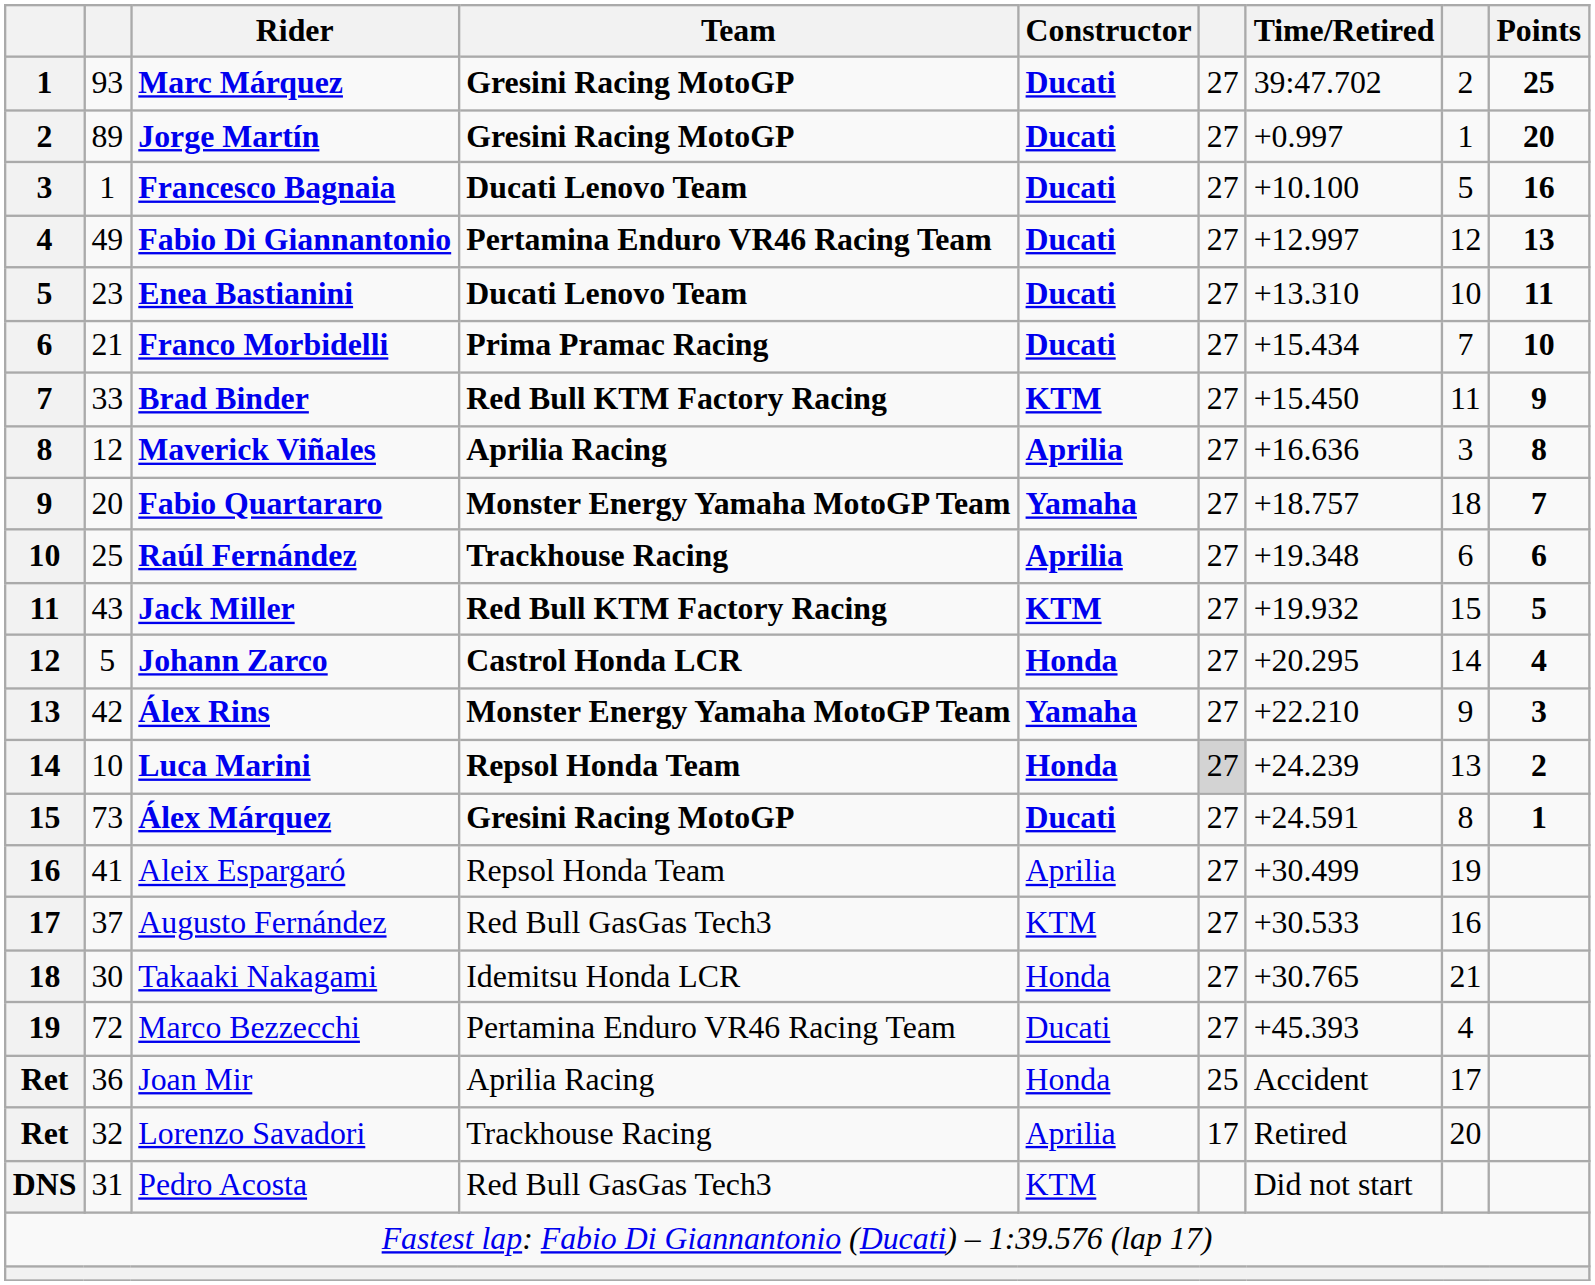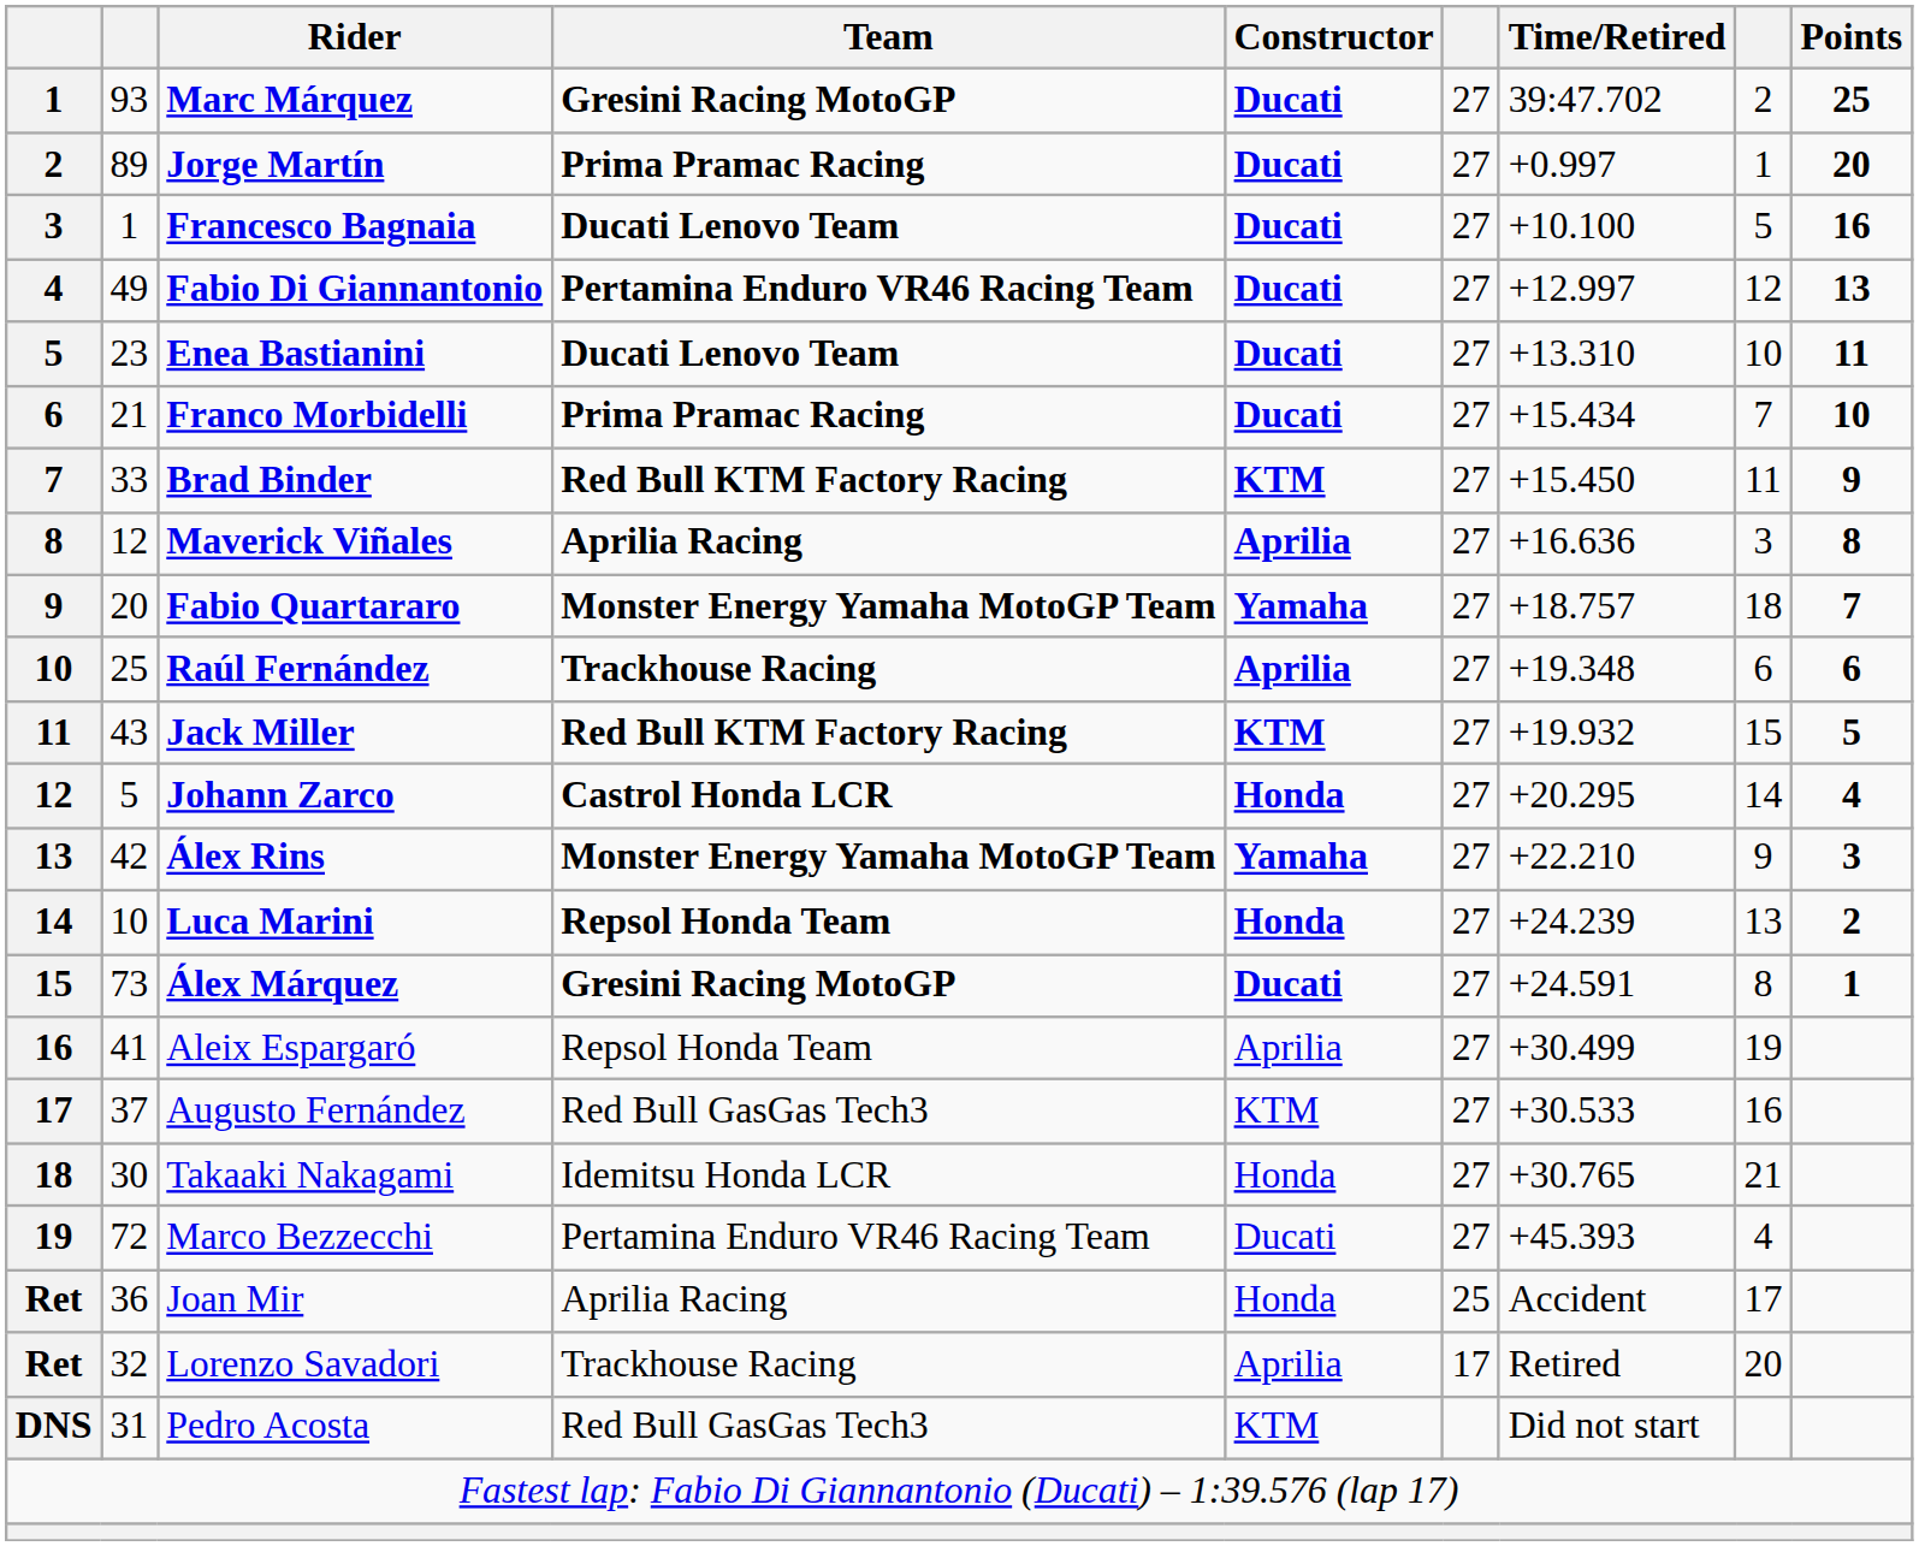 <table class="wikitable sortable" style="font-size: 85%;">
 <tr>
 <th scope="col"></th>
 <th scope="col"></th>
 <th scope="col">Rider</th>
 <th scope="col">Team</th>
 <th scope="col">Constructor</th>
 <th scope="col" class="unsortable"></th>
 <th scope="col" class="unsortable">Time/Retired</th>
 <th scope="col"></th>
 <th scope="col">Points</th>
 </tr>
 <tr>
 <th scope="row">1</th>
 <td align="center">93</td>
 <td data-sort-value="marqm"> <strong><a href='#'>Marc Márquez</a></strong></td>
 <td><strong>Gresini Racing MotoGP</strong></td>
 <td><strong><a href='#'>Ducati</a></strong></td>
 <td>27</td>
 <td>39:47.702</td>
 <td align="center">2</td>
 <td align="center"><strong>25</strong></td>
 </tr>
 <tr>
 <th scope="row">2</th>
 <td align="center">89</td>
 <td data-sort-value="mart"> <strong><a href='#'>Jorge Martín</a></strong></td>
-<td><strong>Gresini Racing MotoGP</strong></td>
+<td><strong>Prima Pramac Racing</strong></td>
 <td><strong><a href='#'>Ducati</a></strong></td>
 <td>27</td>
 <td>+0.997</td>
 <td align="center">1</td>
 <td align="center"><strong>20</strong></td>
 </tr>
 <tr>
 <th scope="row">3</th>
 <td align="center">1</td>
 <td data-sort-value="bag"> <strong><a href='#'>Francesco Bagnaia</a></strong></td>
 <td><strong>Ducati Lenovo Team</strong></td>
 <td><strong><a href='#'>Ducati</a></strong></td>
 <td>27</td>
 <td>+10.100</td>
 <td align="center">5</td>
 <td align="center"><strong>16</strong></td>
 </tr>
 <tr>
 <th scope="row">4</th>
 <td align="center">49</td>
 <td data-sort-value="dig"> <strong><a href='#'>Fabio Di Giannantonio</a></strong></td>
 <td><strong>Pertamina Enduro VR46 Racing Team</strong></td>
 <td><strong><a href='#'>Ducati</a></strong></td>
 <td>27</td>
 <td>+12.997</td>
 <td align="center">12</td>
 <td align="center"><strong>13</strong></td>
 </tr>
 <tr>
 <th scope="row">5</th>
 <td align="center">23</td>
 <td data-sort-value="bas"> <strong><a href='#'>Enea Bastianini</a></strong></td>
 <td><strong>Ducati Lenovo Team</strong></td>
 <td><strong><a href='#'>Ducati</a></strong></td>
 <td>27</td>
 <td>+13.310</td>
 <td align="center">10</td>
 <td align="center"><strong>11</strong></td>
 </tr>
 <tr>
 <th scope="row">6</th>
 <td align="center">21</td>
 <td data-sort-value="mor"> <strong><a href='#'>Franco Morbidelli</a></strong></td>
 <td><strong>Prima Pramac Racing</strong></td>
 <td><strong><a href='#'>Ducati</a></strong></td>
 <td>27</td>
 <td>+15.434</td>
 <td align="center">7</td>
 <td align="center"><strong>10</strong></td>
 </tr>
 <tr>
 <th scope="row">7</th>
 <td align="center">33</td>
 <td data-sort-value="bin"> <strong><a href='#'>Brad Binder</a></strong></td>
 <td><strong>Red Bull KTM Factory Racing</strong></td>
 <td><strong><a href='#'>KTM</a></strong></td>
 <td>27</td>
 <td>+15.450</td>
 <td align="center">11</td>
 <td align="center"><strong>9</strong></td>
 </tr>
 <tr>
 <th scope="row">8</th>
 <td align="center">12</td>
 <td data-sort-value="vin"> <strong><a href='#'>Maverick Viñales</a></strong></td>
 <td><strong>Aprilia Racing</strong></td>
 <td><strong><a href='#'>Aprilia</a></strong></td>
 <td>27</td>
 <td>+16.636</td>
 <td align="center">3</td>
 <td align="center"><strong>8</strong></td>
 </tr>
 <tr>
 <th scope="row">9</th>
 <td align="center">20</td>
 <td data-sort-value="qua"> <strong><a href='#'>Fabio Quartararo</a></strong></td>
 <td><strong>Monster Energy Yamaha MotoGP Team</strong></td>
 <td><strong><a href='#'>Yamaha</a></strong></td>
 <td>27</td>
 <td>+18.757</td>
 <td align="center">18</td>
 <td align="center"><strong>7</strong></td>
 </tr>
 <tr>
 <th scope="row">10</th>
 <td align="center">25</td>
 <td data-sort-value="ferr"> <strong><a href='#'>Raúl Fernández</a></strong></td>
 <td><strong>Trackhouse Racing</strong></td>
 <td><strong><a href='#'>Aprilia</a></strong></td>
 <td>27</td>
 <td>+19.348</td>
 <td align="center">6</td>
 <td align="center"><strong>6</strong></td>
 </tr>
 <tr>
 <th scope="row">11</th>
 <td align="center">43</td>
 <td data-sort-value="mil"> <strong><a href='#'>Jack Miller</a></strong></td>
 <td><strong>Red Bull KTM Factory Racing</strong></td>
 <td><strong><a href='#'>KTM</a></strong></td>
 <td>27</td>
 <td>+19.932</td>
 <td align="center">15</td>
 <td align="center"><strong>5</strong></td>
 </tr>
 <tr>
 <th scope="row">12</th>
 <td align="center">5</td>
 <td data-sort-value="zar"><strong> <a href='#'>Johann Zarco</a></strong></td>
 <td><strong>Castrol Honda LCR</strong></td>
 <td><strong><a href='#'>Honda</a></strong></td>
 <td>27</td>
 <td>+20.295</td>
 <td align="center">14</td>
 <td align="center"><strong>4</strong></td>
 </tr>
 <tr>
 <th scope="row">13</th>
 <td align="center">42</td>
 <td data-sort-value="rin"> <strong><a href='#'>Álex Rins</a></strong></td>
 <td><strong>Monster Energy Yamaha MotoGP Team</strong></td>
 <td><strong><a href='#'>Yamaha</a></strong></td>
 <td>27</td>
 <td>+22.210</td>
 <td align="center">9</td>
 <td align="center"><strong>3</strong></td>
 </tr>
 <tr>
 <th scope="row">14</th>
 <td align="center">10</td>
 <td data-sort-value="mari"> <strong> <a href='#'>Luca Marini</a></strong></td>
 <td><strong> Repsol Honda Team</strong></td>
 <td><strong> <a href='#'>Honda</a></strong></td>
-<td style="background: lightgrey;">27</td>
+<td>27</td>
 <td>+24.239</td>
 <td align="center">13</td>
 <td align="center"><strong>2</strong></td>
 </tr>
 <tr>
 <th scope="row">15</th>
 <td align="center">73</td>
 <td data-sort-value="marqa"> <strong><a href='#'>Álex Márquez</a></strong></td>
 <td><strong>Gresini Racing MotoGP</strong></td>
 <td><strong><a href='#'>Ducati</a></strong></td>
 <td>27</td>
 <td>+24.591</td>
 <td align="center">8</td>
 <td align="center"><strong>1</strong></td>
 </tr>
 <tr>
 <th scope="row">16</th>
 <td align="center">41</td>
 <td data-sort-value="esp"> <a href='#'>Aleix Espargaró</a></td>
 <td>Repsol Honda Team</td>
 <td><a href='#'>Aprilia</a></td>
 <td>27</td>
 <td>+30.499</td>
 <td align="center">19</td>
 <td align="center"></td>
 </tr>
 <tr>
 <th scope="row">17</th>
 <td align="center">37</td>
 <td data-sort-value="fera"> <a href='#'>Augusto Fernández</a></td>
 <td>Red Bull GasGas Tech3</td>
 <td><a href='#'>KTM</a></td>
 <td>27</td>
 <td>+30.533</td>
 <td align="center">16</td>
 <td align="center"></td>
 </tr>
 <tr>
 <th scope="row">18</th>
 <td align="center">30</td>
 <td data-sort-value="nak"> <a href='#'>Takaaki Nakagami</a></td>
 <td>Idemitsu Honda LCR</td>
 <td><a href='#'>Honda</a></td>
 <td>27</td>
 <td>+30.765</td>
 <td align="center">21</td>
 <td align="center"></td>
 </tr>
 <tr>
 <th scope="row">19</th>
 <td align="center">72</td>
 <td data-sort-value="bez"> <a href='#'>Marco Bezzecchi</a></td>
 <td>Pertamina Enduro VR46 Racing Team</td>
 <td><a href='#'>Ducati</a></td>
 <td>27</td>
 <td>+45.393</td>
 <td align="center">4</td>
 <td align="center"></td>
 </tr>
 <tr>
 <th scope="row">Ret</th>
 <td align="center">36</td>
 <td data-sort-value="mir"> <a href='#'>Joan Mir</a></td>
 <td>Aprilia Racing</td>
 <td><a href='#'>Honda</a></td>
 <td>25</td>
 <td>Accident</td>
 <td align="center">17</td>
 <td align="center"></td>
 </tr>
 <tr>
 <th scope="row">Ret</th>
 <td align="center">32</td>
 <td data-sort-value="sava"> <a href='#'>Lorenzo Savadori</a></td>
 <td>Trackhouse Racing</td>
 <td><a href='#'>Aprilia</a></td>
 <td>17</td>
 <td>Retired</td>
 <td align="center">20</td>
 <td align="center"></td>
 </tr>
 <tr>
 <th scope="row">DNS</th>
 <td align="center">31</td>
 <td data-sort-value="aco"> <a href='#'>Pedro Acosta</a></td>
 <td>Red Bull GasGas Tech3</td>
 <td><a href='#'>KTM</a></td>
 <td></td>
 <td>Did not start</td>
 <td align="center"></td>
 <td align="center"></td>
 </tr>
 <tr class="sortbottom">
 <td colspan="9" style="text-align:center"><em><a href='#'>Fastest lap</a>:  <a href='#'>Fabio Di Giannantonio</a> (<a href='#'>Ducati</a>) – 1:39.576 (lap 17)</em></td>
 </tr>
 <tr class="sortbottom">
 <th colspan=9></th>
 </tr>
 </table>
